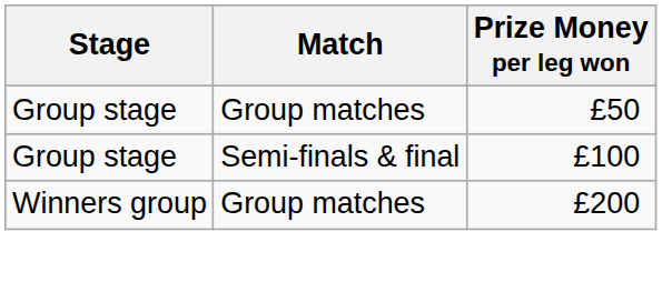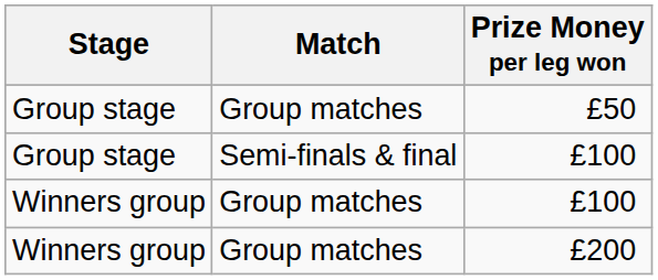 <table class="wikitable">
 <tr>
 <th>Stage</th>
 <th>Match</th>
 <th>Prize Money <br><small>per leg won</small></th>
 </tr>
 <tr>
 <td>Group stage</td>
 <td>Group matches</td>
 <td align=right>£50 </td>
 </tr>
 <tr>
 <td>Group stage</td>
 <td>Semi-finals & final</td>
 <td align=right>£100 </td>
 </tr>
 <tr>
 <td>Winners group</td>
 <td>Group matches</td>
+<td align=right>£100 </td>
+</tr>
+<tr>
+<td>Winners group</td>
+<td>Group matches</td>
 <td align=right>£200 </td>
 </tr>
 </table>
